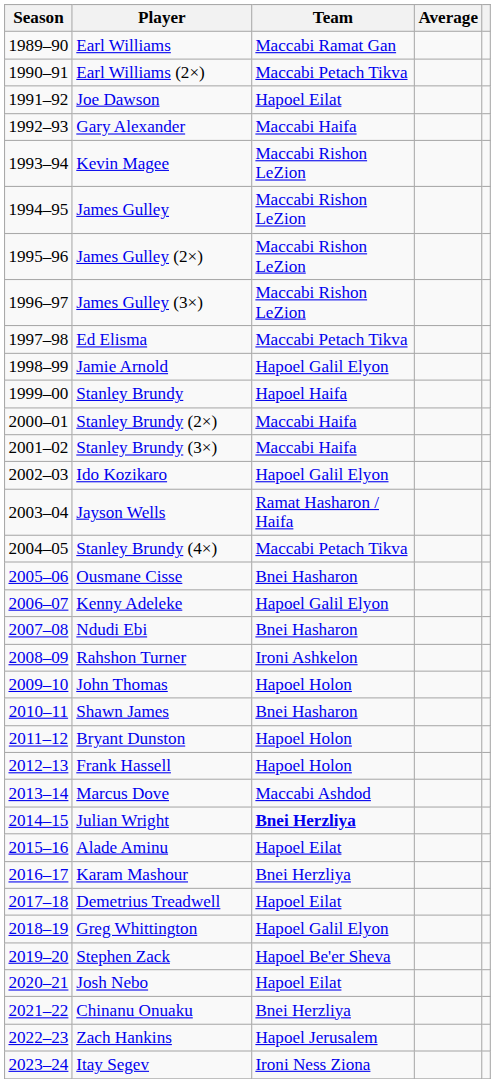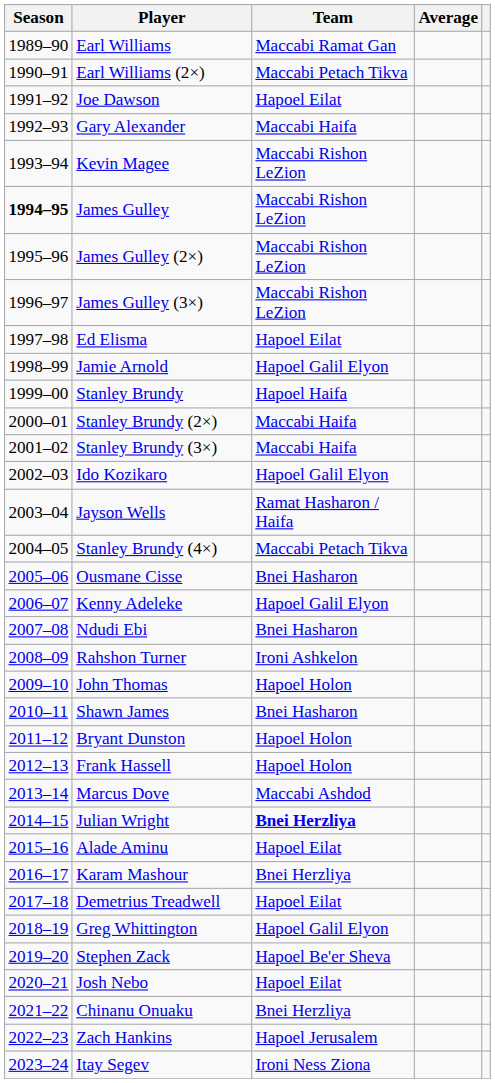 <table class="wikitable sortable" style="text-align: left;">
 <tr>
 <th>Season</th>
 <th style="text-align:center;width:160px;">Player</th>
 <th style="text-align:center;width:145px;">Team</th>
 <th>Average</th>
 <th style="text-align:center;"></th>
 </tr>
 <tr>
 <td align="center">1989–90</td>
 <td> <a href='#'>Earl Williams</a></td>
 <td><a href='#'>Maccabi Ramat Gan</a></td>
 <td></td>
 <td style="text-align:center;"></td>
 </tr>
 <tr>
 <td align="center">1990–91</td>
 <td> <a href='#'>Earl Williams</a> (2×)</td>
 <td><a href='#'>Maccabi Petach Tikva</a></td>
 <td></td>
 <td style="text-align:center;"></td>
 </tr>
 <tr>
 <td align="center">1991–92</td>
 <td> <a href='#'>Joe Dawson</a></td>
 <td><a href='#'>Hapoel Eilat</a></td>
 <td></td>
 <td style="text-align:center;"></td>
 </tr>
 <tr>
 <td align="center">1992–93</td>
 <td> <a href='#'>Gary Alexander</a></td>
 <td><a href='#'>Maccabi Haifa</a></td>
 <td></td>
 <td style="text-align:center;"></td>
 </tr>
 <tr>
 <td align="center">1993–94</td>
 <td> <a href='#'>Kevin Magee</a></td>
 <td><a href='#'>Maccabi Rishon LeZion</a></td>
 <td></td>
 <td style="text-align:center;"></td>
 </tr>
 <tr>
-<td align="center">1994–95</td>
+<td align="center"><strong>1994–95</strong></td>
 <td> <a href='#'>James Gulley</a></td>
 <td><a href='#'>Maccabi Rishon LeZion</a></td>
 <td></td>
 <td style="text-align:center;"></td>
 </tr>
 <tr>
 <td align="center">1995–96</td>
 <td> <a href='#'>James Gulley</a> (2×)</td>
 <td><a href='#'>Maccabi Rishon LeZion</a></td>
 <td></td>
 <td style="text-align:center;"></td>
 </tr>
 <tr>
 <td align="center">1996–97</td>
 <td> <a href='#'>James Gulley</a> (3×)</td>
 <td><a href='#'>Maccabi Rishon LeZion</a></td>
 <td></td>
 <td style="text-align:center;"></td>
 </tr>
 <tr>
 <td align="center">1997–98</td>
 <td> <a href='#'>Ed Elisma</a></td>
-<td><a href='#'>Maccabi Petach Tikva</a></td>
+<td><a href='#'>Hapoel Eilat</a></td>
 <td></td>
 <td style="text-align:center;"></td>
 </tr>
 <tr>
 <td align="center">1998–99</td>
 <td> <a href='#'>Jamie Arnold</a></td>
 <td><a href='#'>Hapoel Galil Elyon</a></td>
 <td></td>
 <td style="text-align:center;"></td>
 </tr>
 <tr>
 <td align="center">1999–00</td>
 <td> <a href='#'>Stanley Brundy</a></td>
 <td><a href='#'>Hapoel Haifa</a></td>
 <td></td>
 <td style="text-align:center;"></td>
 </tr>
 <tr>
 <td align="center">2000–01</td>
 <td> <a href='#'>Stanley Brundy</a> (2×)</td>
 <td><a href='#'>Maccabi Haifa</a></td>
 <td></td>
 <td style="text-align:center;"></td>
 </tr>
 <tr>
 <td align="center">2001–02</td>
 <td> <a href='#'>Stanley Brundy</a> (3×)</td>
 <td><a href='#'>Maccabi Haifa</a></td>
 <td></td>
 <td style="text-align:center;"></td>
 </tr>
 <tr>
 <td align="center">2002–03</td>
 <td> <a href='#'>Ido Kozikaro</a></td>
 <td><a href='#'>Hapoel Galil Elyon</a></td>
 <td></td>
 <td style="text-align:center;"></td>
 </tr>
 <tr>
 <td align="center">2003–04</td>
 <td> <a href='#'>Jayson Wells</a></td>
 <td><a href='#'>Ramat Hasharon / Haifa</a></td>
 <td></td>
 <td style="text-align:center;"></td>
 </tr>
 <tr>
 <td align="center">2004–05</td>
 <td> <a href='#'>Stanley Brundy</a> (4×)</td>
 <td><a href='#'>Maccabi Petach Tikva</a></td>
 <td></td>
 <td style="text-align:center;"></td>
 </tr>
 <tr>
 <td align="center"><a href='#'>2005–06</a></td>
 <td> <a href='#'>Ousmane Cisse</a></td>
 <td><a href='#'>Bnei Hasharon</a></td>
 <td></td>
 <td style="text-align:center;"></td>
 </tr>
 <tr>
 <td align="center"><a href='#'>2006–07</a></td>
 <td> <a href='#'>Kenny Adeleke</a></td>
 <td><a href='#'>Hapoel Galil Elyon</a></td>
 <td></td>
 <td style="text-align:center;"></td>
 </tr>
 <tr>
 <td align="center"><a href='#'>2007–08</a></td>
 <td> <a href='#'>Ndudi Ebi</a></td>
 <td><a href='#'>Bnei Hasharon</a></td>
 <td></td>
 <td style="text-align:center;"></td>
 </tr>
 <tr>
 <td align="center"><a href='#'>2008–09</a></td>
 <td> <a href='#'>Rahshon Turner</a></td>
 <td><a href='#'>Ironi Ashkelon</a></td>
 <td></td>
 <td style="text-align:center;"></td>
 </tr>
 <tr>
 <td align="center"><a href='#'>2009–10</a></td>
 <td> <a href='#'>John Thomas</a></td>
 <td><a href='#'>Hapoel Holon</a></td>
 <td></td>
 <td style="text-align:center;"></td>
 </tr>
 <tr>
 <td align="center"><a href='#'>2010–11</a></td>
 <td> <a href='#'>Shawn James</a></td>
 <td><a href='#'>Bnei Hasharon</a></td>
 <td></td>
 <td style="text-align:center;"></td>
 </tr>
 <tr>
 <td align="center"><a href='#'>2011–12</a></td>
 <td> <a href='#'>Bryant Dunston</a></td>
 <td><a href='#'>Hapoel Holon</a></td>
 <td></td>
 <td style="text-align:center;"></td>
 </tr>
 <tr>
 <td align="center"><a href='#'>2012–13</a></td>
 <td> <a href='#'>Frank Hassell</a></td>
 <td><a href='#'>Hapoel Holon</a></td>
 <td></td>
 <td style="text-align:center;"></td>
 </tr>
 <tr>
 <td align="center"><a href='#'>2013–14</a></td>
 <td> <a href='#'>Marcus Dove</a></td>
 <td><a href='#'>Maccabi Ashdod</a></td>
 <td></td>
 <td style="text-align:center;"></td>
 </tr>
 <tr>
 <td align="center"><a href='#'>2014–15</a></td>
 <td> <a href='#'>Julian Wright</a></td>
 <td><strong><a href='#'>Bnei Herzliya</a></strong></td>
 <td></td>
 <td style="text-align:center;"></td>
 </tr>
 <tr>
 <td align="center"><a href='#'>2015–16</a></td>
 <td> <a href='#'>Alade Aminu</a></td>
 <td><a href='#'>Hapoel Eilat</a></td>
 <td></td>
 <td style="text-align:center;"></td>
 </tr>
 <tr>
 <td align="center"><a href='#'>2016–17</a></td>
 <td> <a href='#'>Karam Mashour</a></td>
 <td><a href='#'>Bnei Herzliya</a></td>
 <td></td>
 <td style="text-align:center;"></td>
 </tr>
 <tr>
 <td align="center"><a href='#'>2017–18</a></td>
 <td> <a href='#'>Demetrius Treadwell</a></td>
 <td><a href='#'>Hapoel Eilat</a></td>
 <td></td>
 <td style="text-align:center;"></td>
 </tr>
 <tr>
 <td align="center"><a href='#'>2018–19</a></td>
 <td> <a href='#'>Greg Whittington</a></td>
 <td><a href='#'>Hapoel Galil Elyon</a></td>
 <td></td>
 <td style="text-align:center;"></td>
 </tr>
 <tr>
 <td align="center"><a href='#'>2019–20</a></td>
 <td> <a href='#'>Stephen Zack</a></td>
 <td><a href='#'>Hapoel Be'er Sheva</a></td>
 <td></td>
 <td style="text-align:center;"></td>
 </tr>
 <tr>
 <td align="center"><a href='#'>2020–21</a></td>
 <td> <a href='#'>Josh Nebo</a></td>
 <td><a href='#'>Hapoel Eilat</a></td>
 <td></td>
 <td style="text-align:center;"></td>
 </tr>
 <tr>
 <td align="center"><a href='#'>2021–22</a></td>
 <td> <a href='#'>Chinanu Onuaku</a></td>
 <td><a href='#'>Bnei Herzliya</a></td>
 <td></td>
 <td style="text-align:center;"></td>
 </tr>
 <tr>
 <td align="center"><a href='#'>2022–23</a></td>
 <td> <a href='#'>Zach Hankins</a></td>
 <td><a href='#'>Hapoel Jerusalem</a></td>
 <td></td>
 <td style="text-align:center;"></td>
 </tr>
 <tr>
 <td align="center"><a href='#'>2023–24</a></td>
 <td> <a href='#'>Itay Segev</a></td>
 <td><a href='#'>Ironi Ness Ziona</a></td>
 <td></td>
 <td style="text-align:center;"></td>
 </tr>
 </table>
